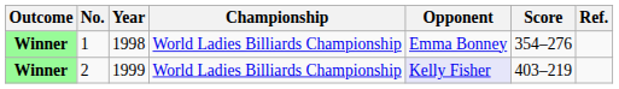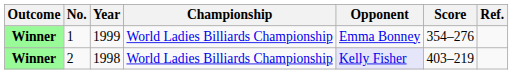 <table class="wikitable">
 <tr>
 <th>Outcome</th>
 <th>No.</th>
 <th>Year</th>
 <th>Championship</th>
 <th>Opponent</th>
 <th>Score</th>
 <th>Ref.</th>
 </tr>
 <tr>
 <th scope="row" style="background:#98FB98">Winner</th>
 <td>1</td>
-<td>1998</td>
+<td>1999</td>
 <td><a href='#'>World Ladies Billiards Championship</a></td>
 <td><a href='#'>Emma Bonney</a></td>
 <td>354–276</td>
 <td></td>
 </tr>
 <tr>
 <th scope="row" style="background:#98FB98">Winner</th>
 <td>2</td>
-<td>1999</td>
+<td>1998</td>
 <td><a href='#'>World Ladies Billiards Championship</a></td>
 <td style="background: lavender;"><a href='#'>Kelly Fisher</a></td>
 <td>403–219</td>
 <td></td>
 </tr>
 </table>
